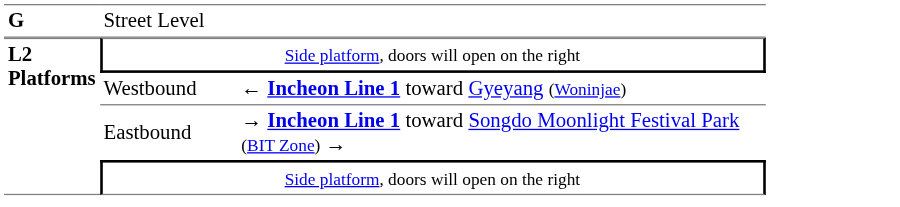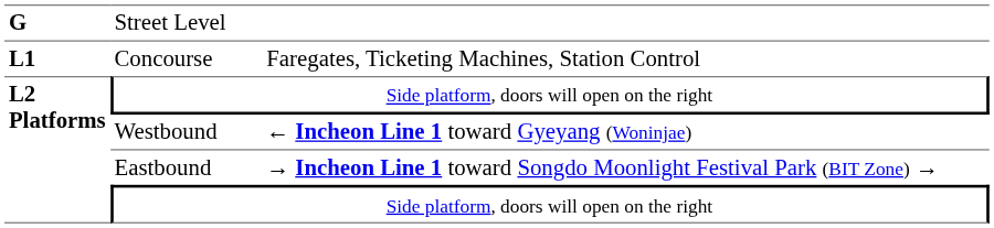 <table table border=0 cellspacing=0 cellpadding=3>
 <tr>
 <td style="border-top:solid 1px gray;border-bottom:solid 1px gray;" width=50 valign=top><strong>G</strong></td>
 <td style="border-top:solid 1px gray;border-bottom:solid 1px gray;" width=100 valign=top>Street Level</td>
 <td style="border-top:solid 1px gray;border-bottom:solid 1px gray;" width=400 valign=top></td>
+</tr>
+<tr>
+<td style="border-bottom:solid 0 gray;" width=50 valign=top><strong>L1</strong></td>
+<td style="border-bottom:solid 0 gray;" width=100 valign=top>Concourse</td>
+<td style="border-bottom:solid 0 gray;" width=500 valign=top>Faregates, Ticketing Machines, Station Control</td>
 </tr>
 <tr>
 <td style="border-top:solid 1px gray;border-bottom:solid 1px gray;" rowspan=4 valign=top><strong>L2<br>Platforms</strong></td>
 <td style="border-top:solid 1px gray;border-right:solid 2px black;border-left:solid 2px black;border-bottom:solid 2px black;text-align:center;" colspan=2><small><a href='#'>Side platform</a>, doors will open on the right</small></td>
 </tr>
 <tr>
 <td style="border-bottom:solid 1px gray;">Westbound</td>
 <td style="border-bottom:solid 1px gray;">← <a href='#'><span><strong>Incheon Line 1</strong></span></a> toward <a href='#'>Gyeyang</a> <small>(<a href='#'>Woninjae</a>)</small></td>
 </tr>
 <tr>
 <td>Eastbound</td>
 <td><span>→</span> <a href='#'><span><strong>Incheon Line 1</strong></span></a> toward <a href='#'>Songdo Moonlight Festival Park</a> <small>(<a href='#'>BIT Zone</a>)</small> →</td>
 </tr>
 <tr>
 <td style="border-top:solid 2px black;border-right:solid 2px black;border-left:solid 2px black;border-bottom:solid 1px gray;text-align:center;" colspan=2><small><a href='#'>Side platform</a>, doors will open on the right</small></td>
 </tr>
 </table>
